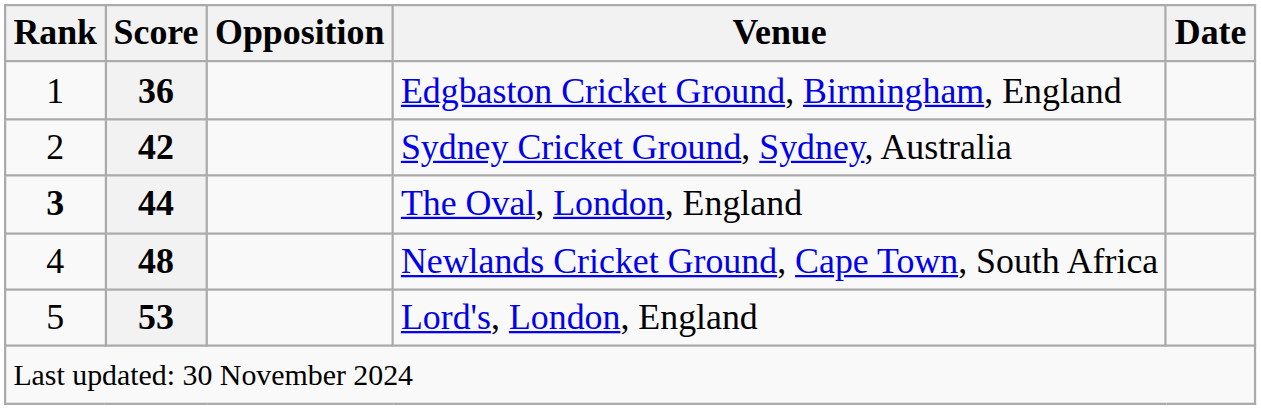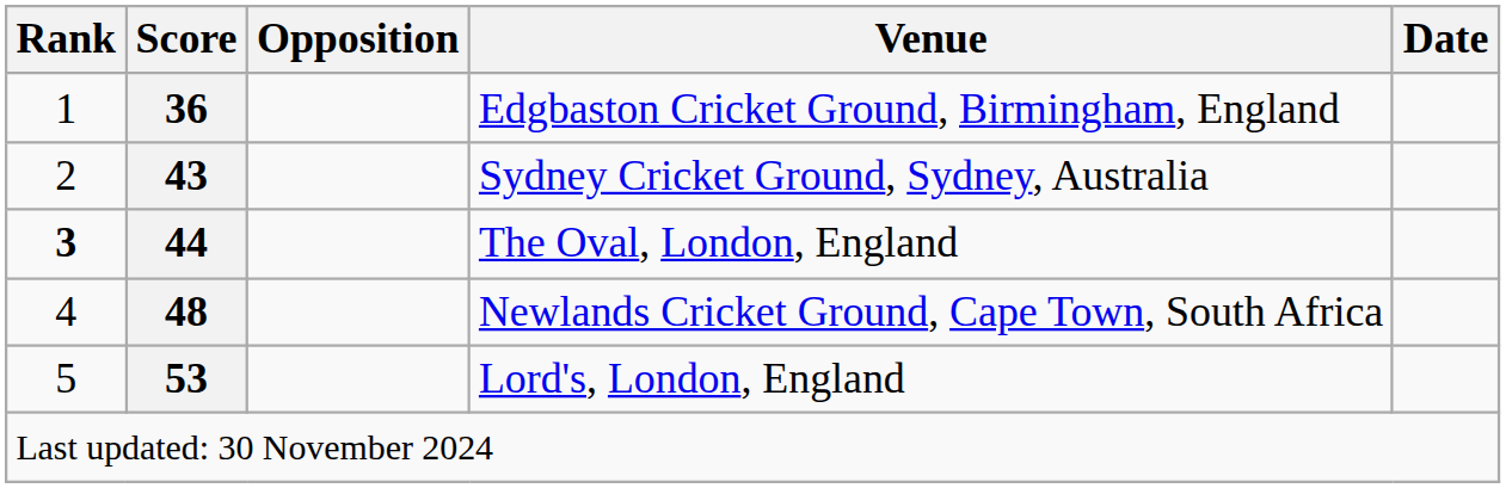 <table class="wikitable plainrowheaders sortable">
 <tr>
 <th scope=col>Rank</th>
 <th scope=col>Score</th>
 <th scope=col>Opposition</th>
 <th scope=col>Venue</th>
 <th scope=col>Date</th>
 </tr>
 <tr>
 <td align=center>1</td>
 <th scope=row style=text-align:center;>36</th>
 <td></td>
 <td><a href='#'>Edgbaston Cricket Ground</a>, <a href='#'>Birmingham</a>, England</td>
 <td><a href='#'></a></td>
 </tr>
 <tr>
 <td align=center>2</td>
-<th scope=row style=text-align:center;>42</th>
+<th scope=row style=text-align:center;>43</th>
 <td></td>
 <td><a href='#'>Sydney Cricket Ground</a>, <a href='#'>Sydney</a>, Australia</td>
 <td><a href='#'></a></td>
 </tr>
 <tr>
 <td align=center><strong>3</strong></td>
 <th scope=row style=text-align:center;>44</th>
 <td></td>
 <td><a href='#'>The Oval</a>, <a href='#'>London</a>, England</td>
 <td><a href='#'></a></td>
 </tr>
 <tr>
 <td align=center>4</td>
 <th scope=row style=text-align:center;>48</th>
 <td></td>
 <td><a href='#'>Newlands Cricket Ground</a>, <a href='#'>Cape Town</a>, South Africa</td>
 <td><a href='#'></a></td>
 </tr>
 <tr>
 <td align=center>5</td>
 <th scope=row style=text-align:center;>53</th>
 <td></td>
 <td><a href='#'>Lord's</a>, <a href='#'>London</a>, England</td>
 <td><a href='#'></a></td>
 </tr>
 <tr class=sortbottom>
 <td colspan=5><small>Last updated: 30 November 2024</small></td>
 </tr>
 </table>
